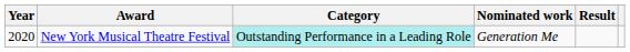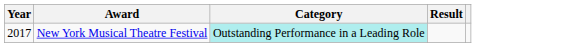 <table class="wikitable plainrowheaders">
 <tr>
 <th>Year</th>
 <th>Award</th>
 <th>Category</th>
-<th>Nominated work</th>
 <th>Result</th>
 <th class="unsortable"></th>
 </tr>
 <tr>
-<td>2020</td>
+<td>2017</td>
 <td><a href='#'>New York Musical Theatre Festival</a></td>
 <td style="background: paleturquoise;">Outstanding Performance in a Leading Role</td>
-<td><em>Generation Me</em></td>
 <td></td>
 <td style="text-align:center;"></td>
 </tr>
 </table>
